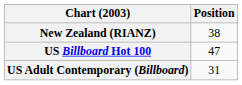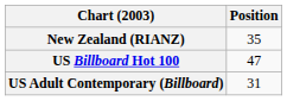 <table class="wikitable sortable plainrowheaders" style="text-align:center">
 <tr>
 <th>Chart (2003)</th>
 <th>Position</th>
 </tr>
 <tr>
 <th scope="row">New Zealand (RIANZ)</th>
-<td>38</td>
+<td>35</td>
 </tr>
 <tr>
 <th scope="row">US <a href='#'><em>Billboard</em> Hot 100</a></th>
 <td>47</td>
 </tr>
 <tr>
 <th scope="row">US Adult Contemporary (<em>Billboard</em>)</th>
 <td>31</td>
 </tr>
 </table>
